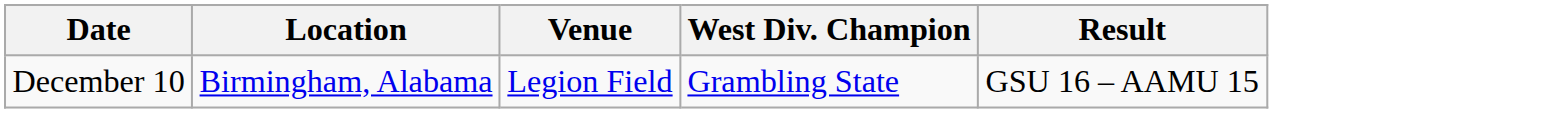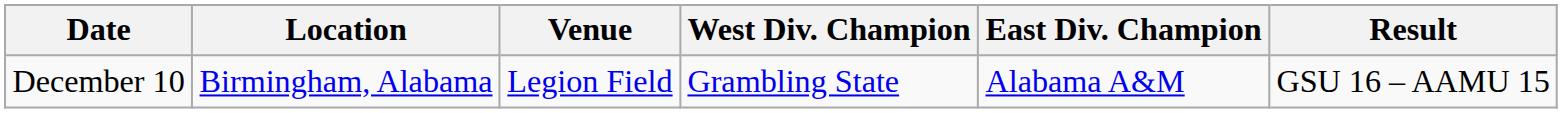 <table class="wikitable">
 <tr>
 <th>Date</th>
 <th>Location</th>
 <th>Venue</th>
 <th>West Div. Champion</th>
+<th>East Div. Champion</th>
 <th>Result</th>
 </tr>
 <tr>
 <td>December 10</td>
 <td><a href='#'>Birmingham, Alabama</a></td>
 <td><a href='#'>Legion Field</a></td>
 <td><a href='#'>Grambling State</a></td>
+<td><a href='#'>Alabama A&M</a></td>
 <td>GSU 16 – AAMU 15</td>
 </tr>
 </table>
